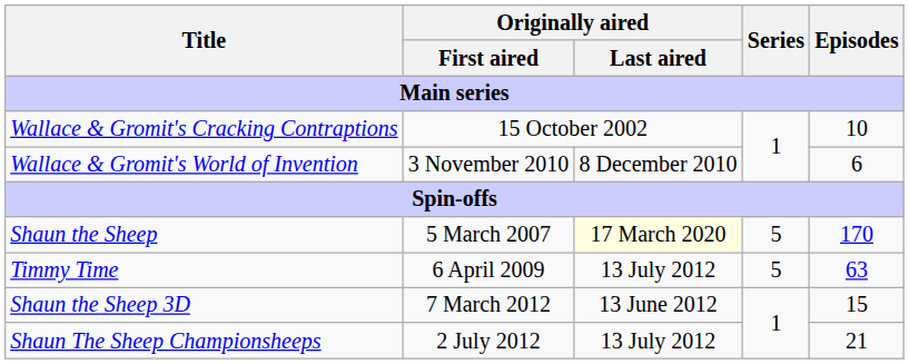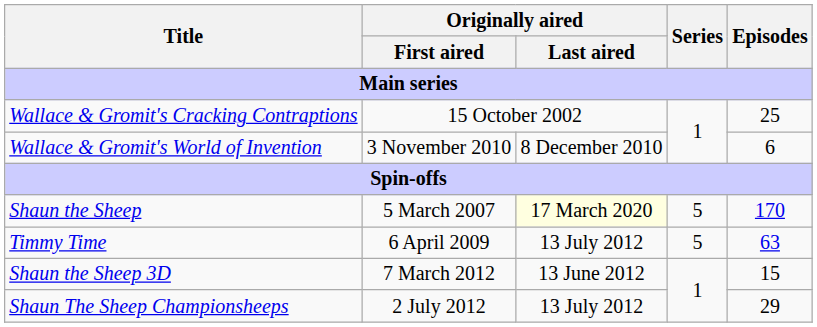 <table class="wikitable">
 <tr>
 <th rowspan="2">Title</th>
 <th colspan="2">Originally aired</th>
 <th rowspan="2">Series</th>
 <th rowspan="2">Episodes</th>
 </tr>
 <tr>
 <th>First aired</th>
 <th>Last aired</th>
 </tr>
 <tr>
 <th colspan="5" style="background-color:#ccccff;">Main series</th>
 </tr>
 <tr>
 <td><em><a href='#'>Wallace & Gromit's Cracking Contraptions</a></em></td>
 <td colspan="2" style="text-align:center;">15 October 2002</td>
 <td rowspan="2" style="text-align:center;">1</td>
-<td style="text-align:center;">10</td>
+<td style="text-align:center;">25</td>
 </tr>
 <tr>
 <td><em><a href='#'>Wallace & Gromit's World of Invention</a></em></td>
 <td style="text-align:center;">3 November 2010</td>
 <td style="text-align:center;">8 December 2010</td>
 <td style="text-align:center;">6</td>
 </tr>
 <tr>
 <th colspan="5" style="background-color:#ccccff;">Spin-offs</th>
 </tr>
 <tr>
 <td><em><a href='#'>Shaun the Sheep</a></em></td>
 <td style="text-align:center;">5 March 2007</td>
 <td style="background: lightyellow; text-align:center;">17 March 2020</td>
 <td style="text-align:center;">5</td>
 <td style="text-align:center;"><a href='#'>170</a></td>
 </tr>
 <tr>
 <td><em><a href='#'>Timmy Time</a></em></td>
 <td style="text-align:center;">6 April 2009</td>
 <td style="text-align:center;">13 July 2012</td>
 <td style="text-align:center;">5</td>
 <td style="text-align:center;"><a href='#'>63</a></td>
 </tr>
 <tr>
 <td><em><a href='#'>Shaun the Sheep 3D</a></em></td>
 <td style="text-align:center;">7 March 2012</td>
 <td style="text-align:center;">13 June 2012</td>
 <td rowspan="2" style="text-align:center;">1</td>
 <td style="text-align:center;">15</td>
 </tr>
 <tr>
 <td><em><a href='#'>Shaun The Sheep Championsheeps</a></em></td>
 <td style="text-align:center;">2 July 2012</td>
 <td style="text-align:center;">13 July 2012</td>
-<td style="text-align:center;">21</td>
+<td style="text-align:center;">29</td>
 </tr>
 </table>
